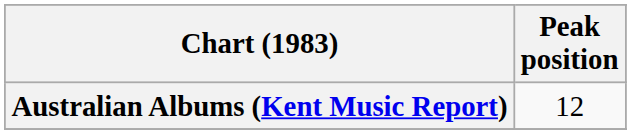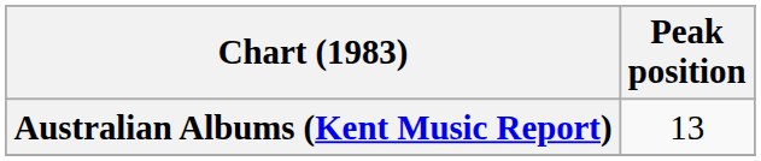 <table class="wikitable sortable plainrowheaders">
 <tr>
 <th scope="col">Chart (1983)</th>
 <th scope="col">Peak<br>position</th>
 </tr>
 <tr>
 <th scope="row">Australian Albums (<a href='#'>Kent Music Report</a>)</th>
-<td style="text-align:center;">12</td>
+<td style="text-align:center;">13</td>
 </tr>
 <tr>
 </tr>
 <tr>
 </tr>
 <tr>
 </tr>
 <tr>
 </tr>
 <tr>
 </tr>
 <tr>
 </tr>
 <tr>
 </tr>
 </table>
